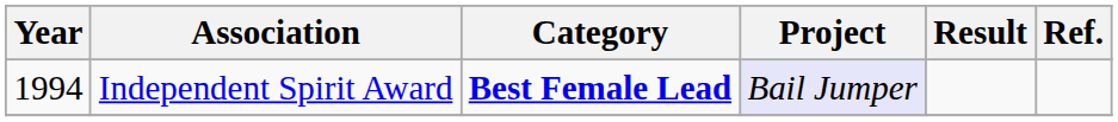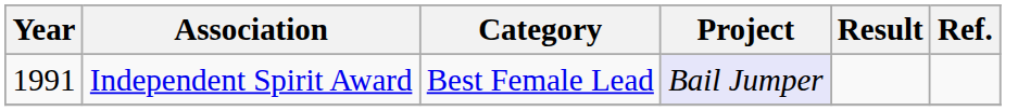 <table class="wikitable">
 <tr>
 <th>Year</th>
 <th>Association</th>
 <th>Category</th>
 <th>Project</th>
 <th>Result</th>
 <th>Ref.</th>
 </tr>
 <tr>
-<td>1994</td>
+<td>1991</td>
 <td><a href='#'>Independent Spirit Award</a></td>
-<td><strong><a href='#'>Best Female Lead</a></strong></td>
+<td><a href='#'>Best Female Lead</a></td>
 <td style="background: lavender;"><em>Bail Jumper</em></td>
 <td></td>
 <td></td>
 </tr>
 <tr>
 </tr>
 </table>
